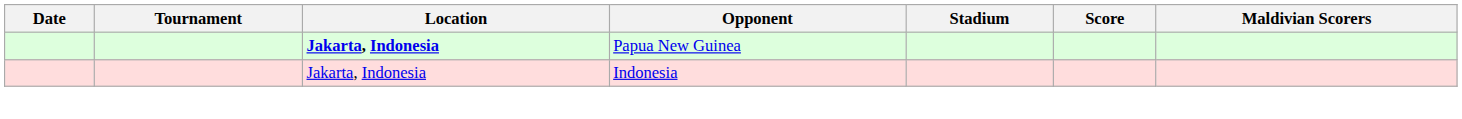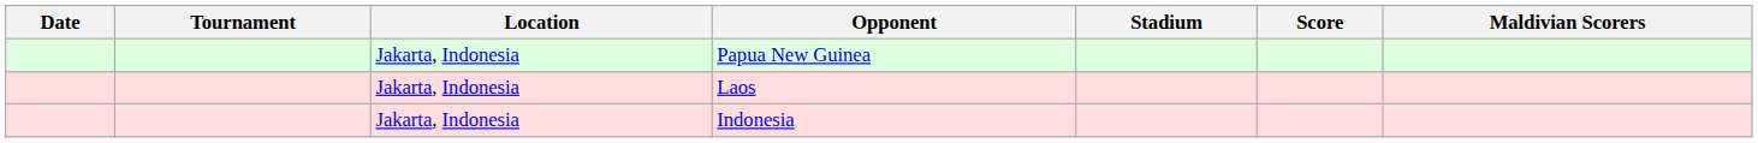 <table class="wikitable collapsible collapsed"  style="width:100%; font-size:90%;">
 <tr>
 <th>Date</th>
 <th>Tournament</th>
 <th>Location</th>
 <th>Opponent</th>
 <th>Stadium</th>
 <th>Score</th>
 <th>Maldivian Scorers</th>
 </tr>
 <tr bgcolor="#ddffdd">
 <td></td>
 <td></td>
-<td><strong> <a href='#'>Jakarta</a>, <a href='#'>Indonesia</a></strong></td>
+<td> <a href='#'>Jakarta</a>, <a href='#'>Indonesia</a></td>
 <td> <a href='#'>Papua New Guinea</a></td>
+<td></td>
+<td></td>
+<td></td>
+</tr>
+<tr bgcolor="#ffdddd">
+<td></td>
+<td></td>
+<td> <a href='#'>Jakarta</a>, <a href='#'>Indonesia</a></td>
+<td> <a href='#'>Laos</a></td>
 <td></td>
 <td></td>
 <td></td>
 </tr>
 <tr bgcolor="#ffdddd">
 <td></td>
 <td></td>
 <td> <a href='#'>Jakarta</a>, <a href='#'>Indonesia</a></td>
 <td> <a href='#'>Indonesia</a></td>
 <td></td>
 <td></td>
 <td></td>
 </tr>
 </table>
